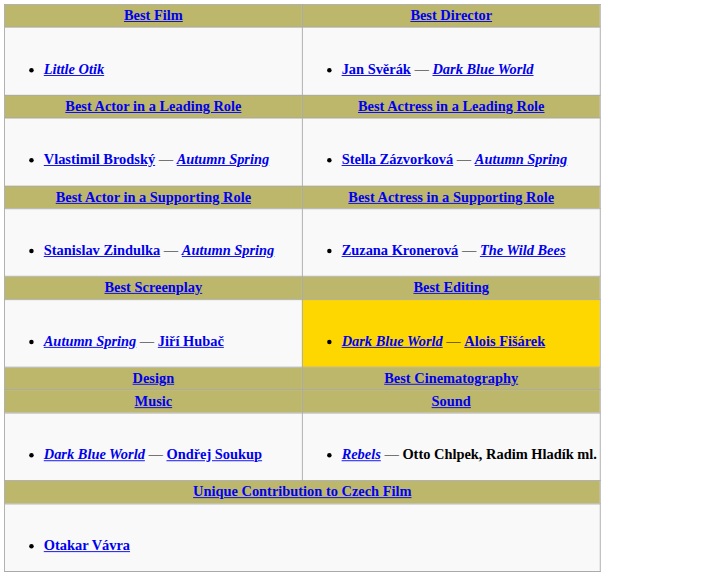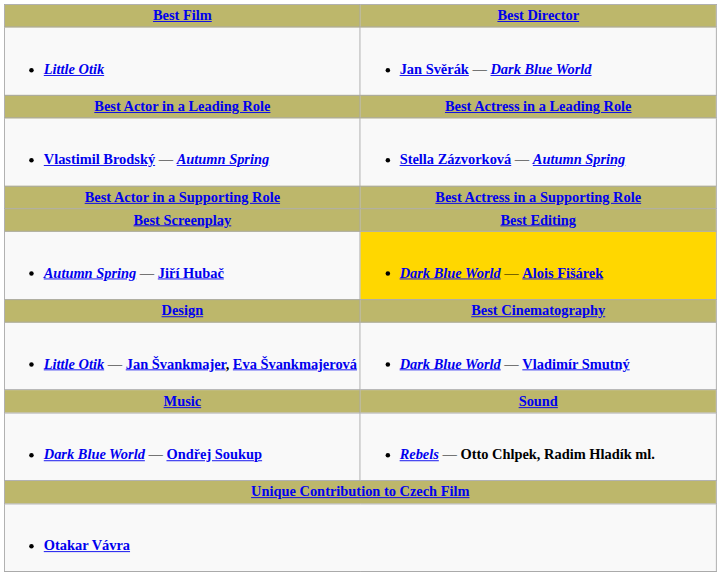 <table class=wikitable>
 <tr>
 <th style="background:#BDB76B; width: 50%"><a href='#'>Best Film</a></th>
 <th style="background:#BDB76B; width: 50%"><a href='#'>Best Director</a></th>
 </tr>
 <tr>
 <td valign="top"><br><ul><li><strong><em><a href='#'>Little Otik</a></em></strong></li></ul></td>
 <td valign="top"><br><ul><li><strong><a href='#'>Jan Svěrák</a></strong> — <strong><em><a href='#'>Dark Blue World</a></em></strong></li></ul></td>
 </tr>
 <tr>
 <th style="background:#BDB76B;"><a href='#'>Best Actor in a Leading Role</a></th>
 <th style="background:#BDB76B;"><a href='#'>Best Actress in a Leading Role</a></th>
 </tr>
 <tr>
 <td valign="top"><br><ul><li><strong><a href='#'>Vlastimil Brodský</a></strong> — <strong><em><a href='#'>Autumn Spring</a></em></strong></li></ul></td>
 <td valign="top"><br><ul><li><strong><a href='#'>Stella Zázvorková</a></strong> — <strong><em><a href='#'>Autumn Spring</a></em></strong></li></ul></td>
 </tr>
 <tr>
 <th style="background:#BDB76B;"><a href='#'>Best Actor in a Supporting Role</a></th>
 <th style="background:#BDB76B;"><a href='#'>Best Actress in a Supporting Role</a></th>
 </tr>
 <tr>
-<td valign="top"><br><ul><li><strong><a href='#'>Stanislav Zindulka</a></strong> — <strong><em><a href='#'>Autumn Spring</a></em></strong></li></ul></td>
-<td valign="top"><br><ul><li><strong><a href='#'>Zuzana Kronerová</a></strong> — <strong><em><a href='#'>The Wild Bees</a></em></strong></li></ul></td>
-</tr>
-<tr>
 <th style="background:#BDB76B;"><a href='#'>Best Screenplay</a></th>
 <th style="background:#BDB76B;"><a href='#'>Best Editing</a></th>
 </tr>
 <tr>
 <td valign="top"><br><ul><li><strong><em><a href='#'>Autumn Spring</a></em></strong> — <strong><a href='#'>Jiří Hubač</a></strong></li></ul></td>
 <td valign="top" style="background: gold;"><br><ul><li><strong><em><a href='#'>Dark Blue World</a></em></strong> — <strong><a href='#'>Alois Fišárek</a></strong></li></ul></td>
 </tr>
 <tr>
 <th style="background:#BDB76B;"><a href='#'>Design</a></th>
 <th style="background:#BDB76B;"><a href='#'>Best Cinematography</a></th>
+</tr>
+<tr>
+<td valign="top"><br><ul><li><strong><em><a href='#'>Little Otik</a></em></strong> — <strong><a href='#'>Jan Švankmajer</a>, <a href='#'>Eva Švankmajerová</a>	</strong></li></ul></td>
+<td valign="top"><br><ul><li><strong><em><a href='#'>Dark Blue World</a></em></strong> — <strong><a href='#'>Vladimír Smutný</a></strong></li></ul></td>
 </tr>
 <tr>
 <th style="background:#BDB76B;"><a href='#'>Music</a></th>
 <th style="background:#BDB76B;"><a href='#'>Sound</a></th>
 </tr>
 <tr>
 <td valign="top"><br><ul><li><strong><em><a href='#'>Dark Blue World</a></em></strong> — <strong><a href='#'>Ondřej Soukup</a></strong></li></ul></td>
 <td valign="top"><br><ul><li><strong><em><a href='#'>Rebels</a></em></strong> — <strong>Otto Chlpek, Radim Hladík ml.</strong></li></ul></td>
 </tr>
 <tr>
 <th style="background:#BDB76B;" colspan="2"><a href='#'>Unique Contribution to Czech Film</a></th>
 </tr>
 <tr>
 <td valign="top" colspan="2"><br><ul><li><strong><a href='#'>Otakar Vávra</a></strong></li></ul></td>
 </tr>
 <tr>
 </tr>
 </table>
